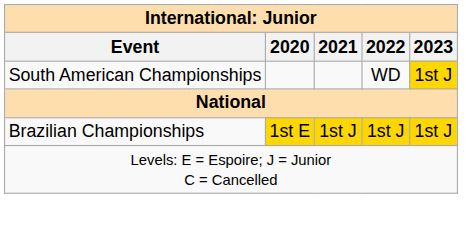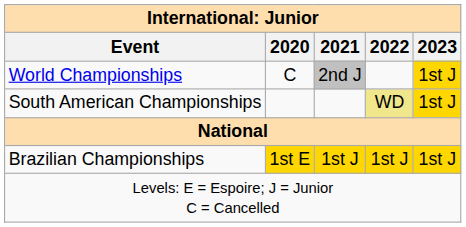 <table class="wikitable" style="text-align:center">
 <tr>
 <th colspan="5" align="center" style="background-color: #ffdead; ">International: Junior</th>
 </tr>
 <tr>
 <th>Event</th>
 <th>2020</th>
 <th>2021</th>
 <th>2022</th>
 <th>2023</th>
 </tr>
 <tr>
+<td align=left><a href='#'>World Championships</a></td>
+<td>C</td>
+<td bgcolor=silver>2nd J</td>
+<td></td>
+<td bgcolor=gold>1st J</td>
+</tr>
+<tr>
 <td align=left>South American Championships</td>
 <td></td>
 <td></td>
-<td>WD</td>
+<td style="background: khaki;">WD</td>
 <td bgcolor=gold>1st J</td>
 </tr>
 <tr>
 <th colspan="5" align="center" style="background-color: #ffdead; ">National</th>
 </tr>
 <tr>
 <td align="left">Brazilian Championships</td>
 <td bgcolor=gold>1st E</td>
 <td bgcolor=gold>1st J</td>
 <td bgcolor=gold>1st J</td>
 <td bgcolor=gold>1st J</td>
 </tr>
 <tr>
 <td colspan="5" align="center"><small> Levels: E = Espoire; J = Junior<br>C = Cancelled</small></td>
 </tr>
 </table>
